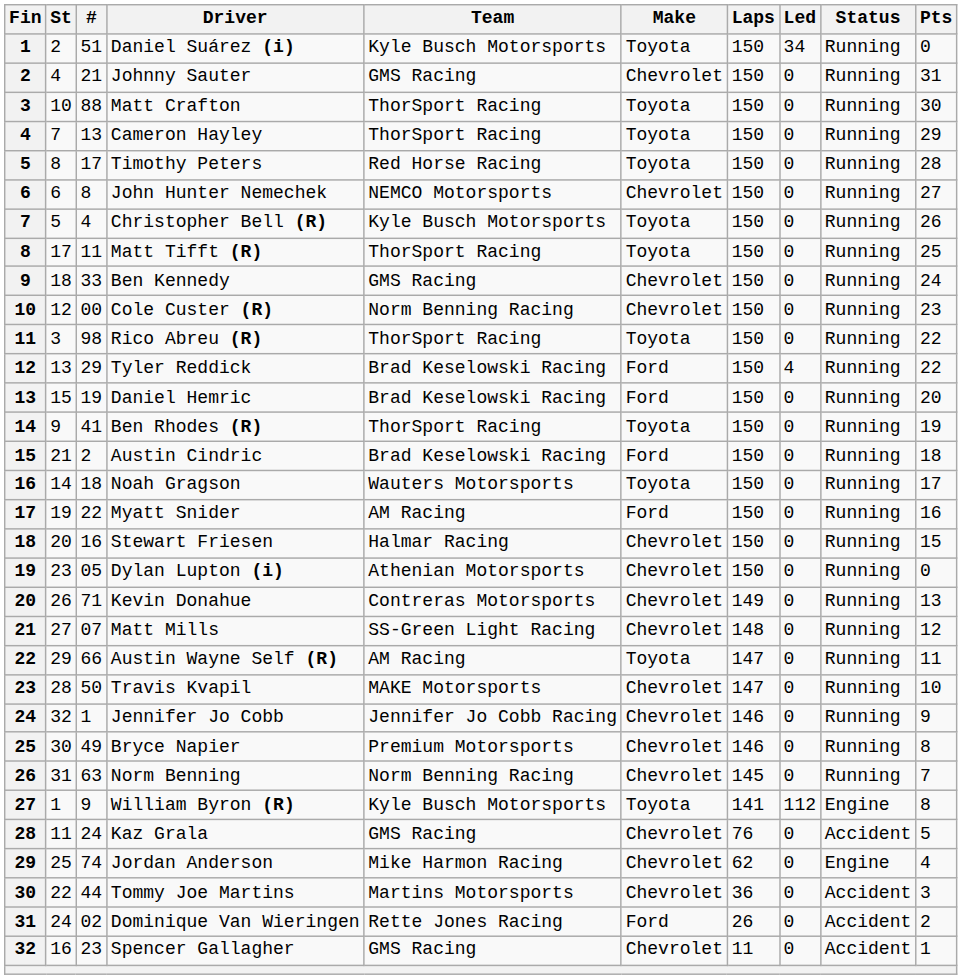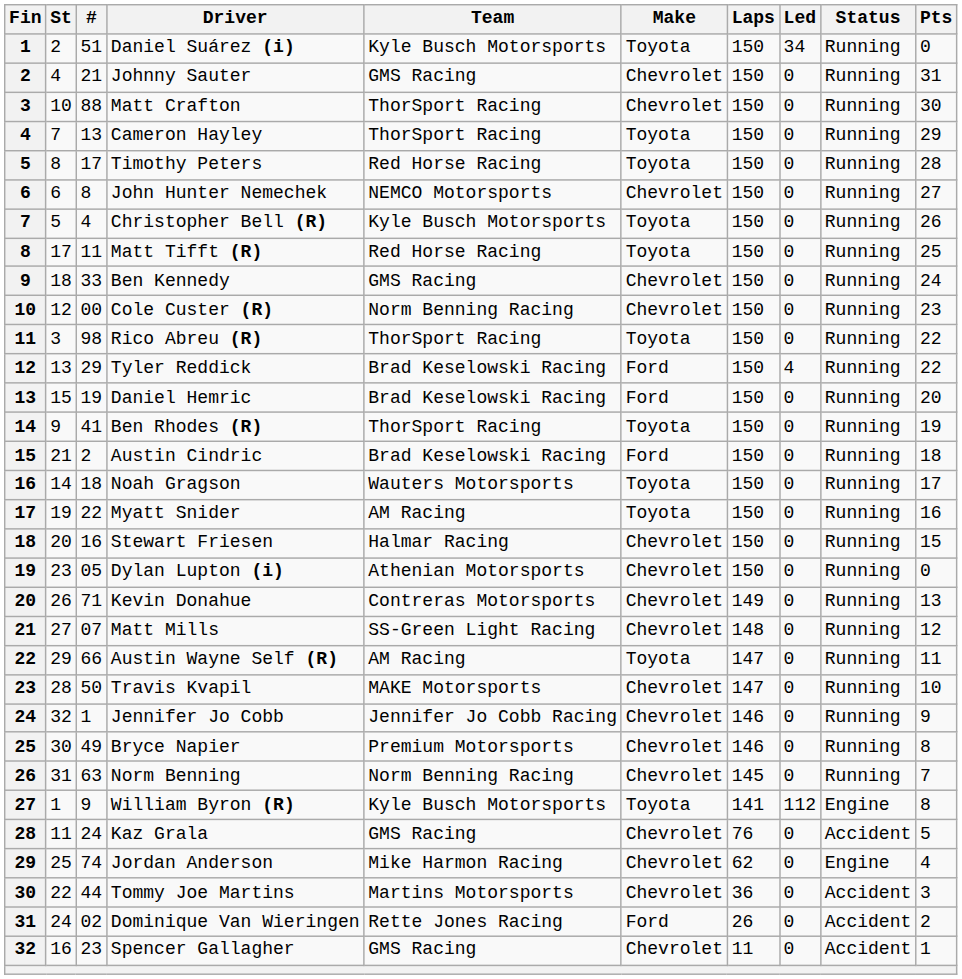 <table class="wikitable" style="font-size:95%">
 <tr>
 <th>Fin</th>
 <th>St</th>
 <th>#</th>
 <th>Driver</th>
 <th>Team</th>
 <th>Make</th>
 <th>Laps</th>
 <th>Led</th>
 <th>Status</th>
 <th>Pts</th>
 </tr>
 <tr>
 <th>1</th>
 <td>2</td>
 <td>51</td>
 <td>Daniel Suárez <strong>(i)</strong></td>
 <td>Kyle Busch Motorsports</td>
 <td>Toyota</td>
 <td>150</td>
 <td>34</td>
 <td>Running</td>
 <td>0</td>
 </tr>
 <tr>
 <th>2</th>
 <td>4</td>
 <td>21</td>
 <td>Johnny Sauter</td>
 <td>GMS Racing</td>
 <td>Chevrolet</td>
 <td>150</td>
 <td>0</td>
 <td>Running</td>
 <td>31</td>
 </tr>
 <tr>
 <th>3</th>
 <td>10</td>
 <td>88</td>
 <td>Matt Crafton</td>
 <td>ThorSport Racing</td>
-<td>Toyota</td>
+<td>Chevrolet</td>
 <td>150</td>
 <td>0</td>
 <td>Running</td>
 <td>30</td>
 </tr>
 <tr>
 <th>4</th>
 <td>7</td>
 <td>13</td>
 <td>Cameron Hayley</td>
 <td>ThorSport Racing</td>
 <td>Toyota</td>
 <td>150</td>
 <td>0</td>
 <td>Running</td>
 <td>29</td>
 </tr>
 <tr>
 <th>5</th>
 <td>8</td>
 <td>17</td>
 <td>Timothy Peters</td>
 <td>Red Horse Racing</td>
 <td>Toyota</td>
 <td>150</td>
 <td>0</td>
 <td>Running</td>
 <td>28</td>
 </tr>
 <tr>
 <th>6</th>
 <td>6</td>
 <td>8</td>
 <td>John Hunter Nemechek</td>
 <td>NEMCO Motorsports</td>
 <td>Chevrolet</td>
 <td>150</td>
 <td>0</td>
 <td>Running</td>
 <td>27</td>
 </tr>
 <tr>
 <th>7</th>
 <td>5</td>
 <td>4</td>
 <td>Christopher Bell <strong>(R)</strong></td>
 <td>Kyle Busch Motorsports</td>
 <td>Toyota</td>
 <td>150</td>
 <td>0</td>
 <td>Running</td>
 <td>26</td>
 </tr>
 <tr>
 <th>8</th>
 <td>17</td>
 <td>11</td>
 <td>Matt Tifft <strong>(R)</strong></td>
-<td>ThorSport Racing</td>
+<td>Red Horse Racing</td>
 <td>Toyota</td>
 <td>150</td>
 <td>0</td>
 <td>Running</td>
 <td>25</td>
 </tr>
 <tr>
 <th>9</th>
 <td>18</td>
 <td>33</td>
 <td>Ben Kennedy</td>
 <td>GMS Racing</td>
 <td>Chevrolet</td>
 <td>150</td>
 <td>0</td>
 <td>Running</td>
 <td>24</td>
 </tr>
 <tr>
 <th>10</th>
 <td>12</td>
 <td>00</td>
 <td>Cole Custer <strong>(R)</strong></td>
 <td>Norm Benning Racing</td>
 <td>Chevrolet</td>
 <td>150</td>
 <td>0</td>
 <td>Running</td>
 <td>23</td>
 </tr>
 <tr>
 <th>11</th>
 <td>3</td>
 <td>98</td>
 <td>Rico Abreu <strong>(R)</strong></td>
 <td>ThorSport Racing</td>
 <td>Toyota</td>
 <td>150</td>
 <td>0</td>
 <td>Running</td>
 <td>22</td>
 </tr>
 <tr>
 <th>12</th>
 <td>13</td>
 <td>29</td>
 <td>Tyler Reddick</td>
 <td>Brad Keselowski Racing</td>
 <td>Ford</td>
 <td>150</td>
 <td>4</td>
 <td>Running</td>
 <td>22</td>
 </tr>
 <tr>
 <th>13</th>
 <td>15</td>
 <td>19</td>
 <td>Daniel Hemric</td>
 <td>Brad Keselowski Racing</td>
 <td>Ford</td>
 <td>150</td>
 <td>0</td>
 <td>Running</td>
 <td>20</td>
 </tr>
 <tr>
 <th>14</th>
 <td>9</td>
 <td>41</td>
 <td>Ben Rhodes <strong>(R)</strong></td>
 <td>ThorSport Racing</td>
 <td>Toyota</td>
 <td>150</td>
 <td>0</td>
 <td>Running</td>
 <td>19</td>
 </tr>
 <tr>
 <th>15</th>
 <td>21</td>
 <td>2</td>
 <td>Austin Cindric</td>
 <td>Brad Keselowski Racing</td>
 <td>Ford</td>
 <td>150</td>
 <td>0</td>
 <td>Running</td>
 <td>18</td>
 </tr>
 <tr>
 <th>16</th>
 <td>14</td>
 <td>18</td>
 <td>Noah Gragson</td>
 <td>Wauters Motorsports</td>
 <td>Toyota</td>
 <td>150</td>
 <td>0</td>
 <td>Running</td>
 <td>17</td>
 </tr>
 <tr>
 <th>17</th>
 <td>19</td>
 <td>22</td>
 <td>Myatt Snider</td>
 <td>AM Racing</td>
-<td>Ford</td>
+<td>Toyota</td>
 <td>150</td>
 <td>0</td>
 <td>Running</td>
 <td>16</td>
 </tr>
 <tr>
 <th>18</th>
 <td>20</td>
 <td>16</td>
 <td>Stewart Friesen</td>
 <td>Halmar Racing</td>
 <td>Chevrolet</td>
 <td>150</td>
 <td>0</td>
 <td>Running</td>
 <td>15</td>
 </tr>
 <tr>
 <th>19</th>
 <td>23</td>
 <td>05</td>
 <td>Dylan Lupton <strong>(i)</strong></td>
 <td>Athenian Motorsports</td>
 <td>Chevrolet</td>
 <td>150</td>
 <td>0</td>
 <td>Running</td>
 <td>0</td>
 </tr>
 <tr>
 <th>20</th>
 <td>26</td>
 <td>71</td>
 <td>Kevin Donahue</td>
 <td>Contreras Motorsports</td>
 <td>Chevrolet</td>
 <td>149</td>
 <td>0</td>
 <td>Running</td>
 <td>13</td>
 </tr>
 <tr>
 <th>21</th>
 <td>27</td>
 <td>07</td>
 <td>Matt Mills</td>
 <td>SS-Green Light Racing</td>
 <td>Chevrolet</td>
 <td>148</td>
 <td>0</td>
 <td>Running</td>
 <td>12</td>
 </tr>
 <tr>
 <th>22</th>
 <td>29</td>
 <td>66</td>
 <td>Austin Wayne Self <strong>(R)</strong></td>
 <td>AM Racing</td>
 <td>Toyota</td>
 <td>147</td>
 <td>0</td>
 <td>Running</td>
 <td>11</td>
 </tr>
 <tr>
 <th>23</th>
 <td>28</td>
 <td>50</td>
 <td>Travis Kvapil</td>
 <td>MAKE Motorsports</td>
 <td>Chevrolet</td>
 <td>147</td>
 <td>0</td>
 <td>Running</td>
 <td>10</td>
 </tr>
 <tr>
 <th>24</th>
 <td>32</td>
 <td>1</td>
 <td>Jennifer Jo Cobb</td>
 <td>Jennifer Jo Cobb Racing</td>
 <td>Chevrolet</td>
 <td>146</td>
 <td>0</td>
 <td>Running</td>
 <td>9</td>
 </tr>
 <tr>
 <th>25</th>
 <td>30</td>
 <td>49</td>
 <td>Bryce Napier</td>
 <td>Premium Motorsports</td>
 <td>Chevrolet</td>
 <td>146</td>
 <td>0</td>
 <td>Running</td>
 <td>8</td>
 </tr>
 <tr>
 <th>26</th>
 <td>31</td>
 <td>63</td>
 <td>Norm Benning</td>
 <td>Norm Benning Racing</td>
 <td>Chevrolet</td>
 <td>145</td>
 <td>0</td>
 <td>Running</td>
 <td>7</td>
 </tr>
 <tr>
 <th>27</th>
 <td>1</td>
 <td>9</td>
 <td>William Byron <strong>(R)</strong></td>
 <td>Kyle Busch Motorsports</td>
 <td>Toyota</td>
 <td>141</td>
 <td>112</td>
 <td>Engine</td>
 <td>8</td>
 </tr>
 <tr>
 <th>28</th>
 <td>11</td>
 <td>24</td>
 <td>Kaz Grala</td>
 <td>GMS Racing</td>
 <td>Chevrolet</td>
 <td>76</td>
 <td>0</td>
 <td>Accident</td>
 <td>5</td>
 </tr>
 <tr>
 <th>29</th>
 <td>25</td>
 <td>74</td>
 <td>Jordan Anderson</td>
 <td>Mike Harmon Racing</td>
 <td>Chevrolet</td>
 <td>62</td>
 <td>0</td>
 <td>Engine</td>
 <td>4</td>
 </tr>
 <tr>
 <th>30</th>
 <td>22</td>
 <td>44</td>
 <td>Tommy Joe Martins</td>
 <td>Martins Motorsports</td>
 <td>Chevrolet</td>
 <td>36</td>
 <td>0</td>
 <td>Accident</td>
 <td>3</td>
 </tr>
 <tr>
 <th>31</th>
 <td>24</td>
 <td>02</td>
 <td>Dominique Van Wieringen</td>
 <td>Rette Jones Racing</td>
 <td>Ford</td>
 <td>26</td>
 <td>0</td>
 <td>Accident</td>
 <td>2</td>
 </tr>
 <tr>
 <th>32</th>
 <td>16</td>
 <td>23</td>
 <td>Spencer Gallagher</td>
 <td>GMS Racing</td>
 <td>Chevrolet</td>
 <td>11</td>
 <td>0</td>
 <td>Accident</td>
 <td>1</td>
 </tr>
 <tr>
 <th colspan="10"></th>
 </tr>
 </table>
